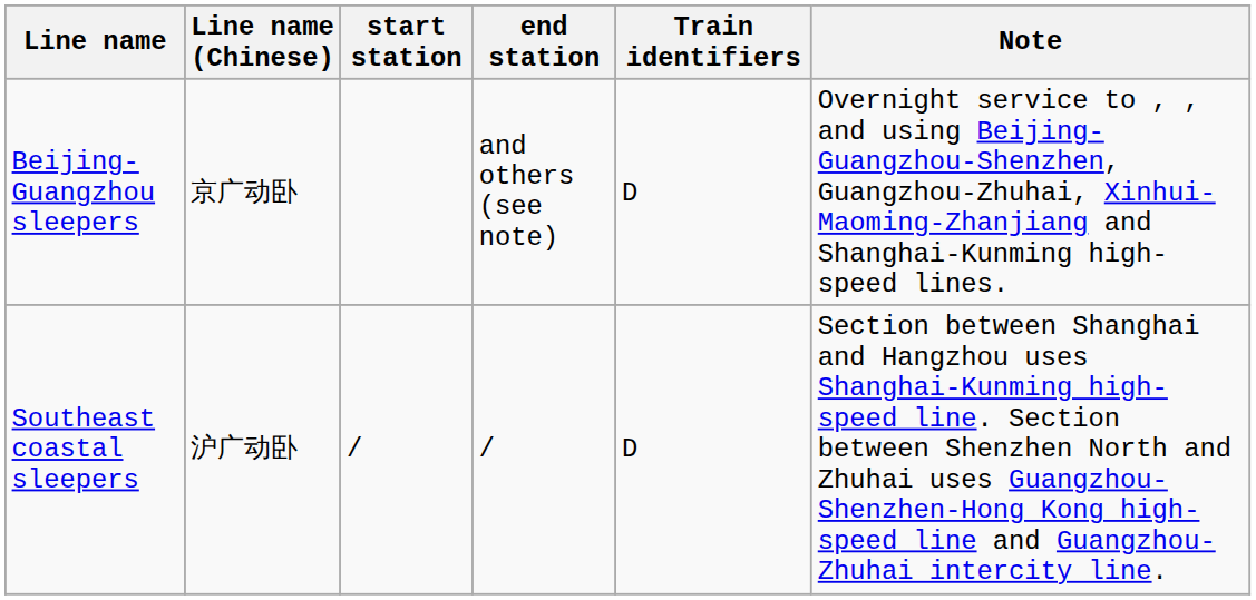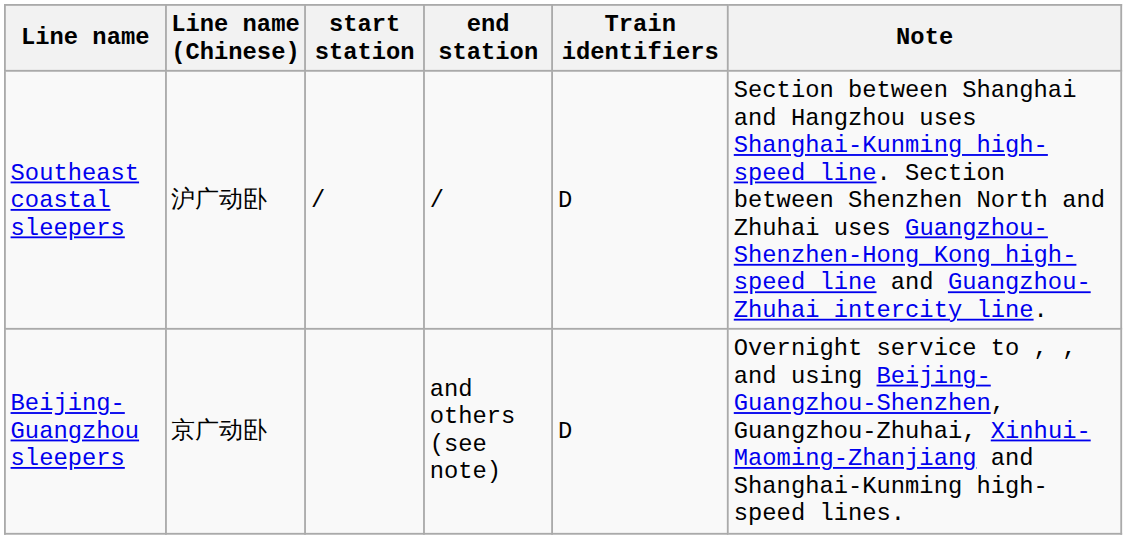 <table class="wikitable sortable">
 <tr>
 <th>Line name</th>
 <th>Line name<br>(Chinese)</th>
 <th>start station</th>
 <th>end station</th>
 <th>Train identifiers</th>
 <th>Note</th>
 </tr>
 <tr>
+<td><a href='#'>Southeast coastal sleepers</a></td>
+<td>沪广动卧</td>
+<td>/</td>
+<td>/</td>
+<td>D</td>
+<td>Section between Shanghai and Hangzhou uses <a href='#'>Shanghai-Kunming high-speed line</a>. Section between Shenzhen North and Zhuhai uses <a href='#'>Guangzhou-Shenzhen-Hong Kong high-speed line</a> and <a href='#'>Guangzhou-Zhuhai intercity line</a>.</td>
+</tr>
+<tr>
 <td><a href='#'>Beijing-Guangzhou sleepers</a></td>
 <td>京广动卧</td>
 <td></td>
 <td> and others (see note)</td>
 <td>D</td>
 <td>Overnight service to , ,  and  using <a href='#'>Beijing-Guangzhou-Shenzhen</a>, Guangzhou-Zhuhai, <a href='#'>Xinhui-Maoming-Zhanjiang</a> and Shanghai-Kunming high-speed lines.</td>
 </tr>
-<tr>
-<td><a href='#'>Southeast coastal sleepers</a></td>
-<td>沪广动卧</td>
-<td>/</td>
-<td>/</td>
-<td>D</td>
-<td>Section between Shanghai and Hangzhou uses <a href='#'>Shanghai-Kunming high-speed line</a>. Section between Shenzhen North and Zhuhai uses <a href='#'>Guangzhou-Shenzhen-Hong Kong high-speed line</a> and <a href='#'>Guangzhou-Zhuhai intercity line</a>.</td>
-</tr>
 </table>
